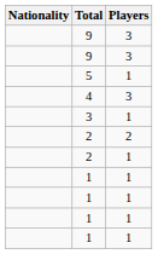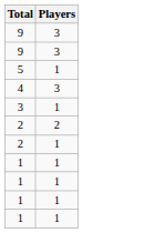 <table class="wikitable sortable">
 <tr>
-<th>Nationality</th>
 <th>Total</th>
 <th>Players</th>
 </tr>
 <tr>
-<td></td>
 <td align="center">9</td>
 <td align="center">3</td>
 </tr>
 <tr>
-<td></td>
 <td align="center">9</td>
 <td align="center">3</td>
 </tr>
 <tr>
-<td></td>
 <td align="center">5</td>
 <td align="center">1</td>
 </tr>
 <tr>
-<td></td>
 <td align="center">4</td>
 <td align="center">3</td>
 </tr>
 <tr>
-<td></td>
 <td align="center">3</td>
 <td align="center">1</td>
 </tr>
 <tr>
-<td></td>
 <td align="center">2</td>
 <td align="center">2</td>
 </tr>
 <tr>
-<td></td>
 <td align="center">2</td>
 <td align="center">1</td>
 </tr>
 <tr>
-<td></td>
 <td align="center">1</td>
 <td align="center">1</td>
 </tr>
 <tr>
-<td></td>
 <td align="center">1</td>
 <td align="center">1</td>
 </tr>
 <tr>
-<td></td>
 <td align="center">1</td>
 <td align="center">1</td>
 </tr>
 <tr>
-<td></td>
 <td align="center">1</td>
 <td align="center">1</td>
 </tr>
 </table>
